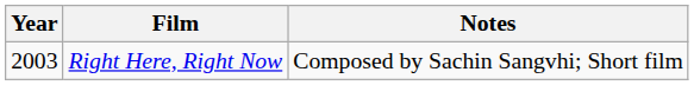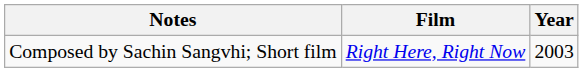 <table class="wikitable">
 <tr>
+<th>Notes</th>
+<th>Film</th>
 <th>Year</th>
-<th>Film</th>
-<th>Notes</th>
 </tr>
 <tr>
+<td>Composed by Sachin Sangvhi; Short film</td>
+<td><a href='#'><em>Right Here, Right Now</em></a></td>
 <td>2003</td>
-<td><a href='#'><em>Right Here, Right Now</em></a></td>
-<td>Composed by Sachin Sangvhi; Short film</td>
 </tr>
 </table>
